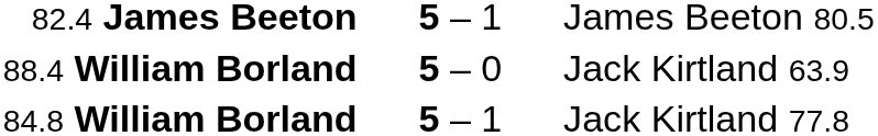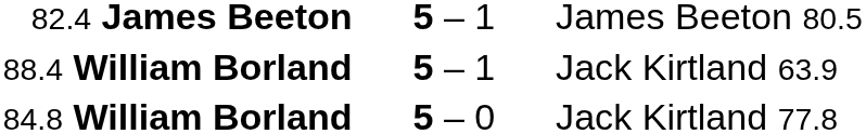 <table style="text-align:center">
 <tr>
 <th width=233></th>
 <th width=80></th>
 <th width=233></th>
 </tr>
 <tr>
 <td align=right><small>82.4</small> <strong>James Beeton</strong> </td>
 <td><strong>5</strong> – 1</td>
 <td align=left> James Beeton <small>80.5</small></td>
 </tr>
 <tr>
 <td align=right><small>88.4</small> <strong>William Borland</strong> </td>
-<td><strong>5</strong> – 0</td>
+<td><strong>5</strong> – 1</td>
 <td align=left> Jack Kirtland <small>63.9</small></td>
 </tr>
 <tr>
 <td align=right><small>84.8</small> <strong>William Borland</strong>  </td>
-<td><strong>5</strong> – 1</td>
+<td><strong>5</strong> – 0</td>
 <td align=left> Jack Kirtland <small>77.8</small></td>
 </tr>
 </table>
